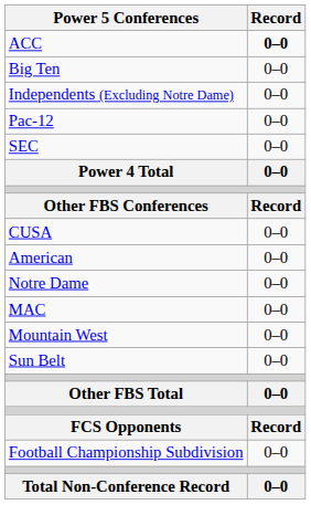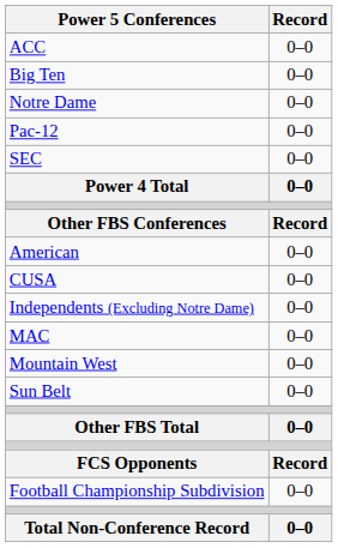 <table class="wikitable">
 <tr>
 <th>Power 5 Conferences</th>
 <th>Record</th>
 </tr>
 <tr>
 <td><a href='#'>ACC</a></td>
-<td align=center><strong>0–0</strong></td>
+<td align=center>0–0</td>
 </tr>
 <tr>
 <td><a href='#'>Big Ten</a></td>
 <td align=center>0–0</td>
 </tr>
 <tr>
-<td><a href='#'>Independents <small>(Excluding Notre Dame)</small></a></td>
+<td><a href='#'>Notre Dame</a></td>
 <td align=center>0–0</td>
 </tr>
 <tr>
 <td><a href='#'>Pac-12</a></td>
 <td align=center>0–0</td>
 </tr>
 <tr>
 <td><a href='#'>SEC</a></td>
 <td align=center>0–0</td>
 </tr>
 <tr>
 <th>Power 4 Total</th>
 <th>0–0</th>
 </tr>
 <tr>
 <th colspan="2" style="background:lightgrey;"></th>
 </tr>
 <tr>
 <th>Other FBS Conferences</th>
 <th>Record</th>
 </tr>
 <tr>
+<td><a href='#'>American</a></td>
+<td align=center>0–0</td>
+</tr>
+<tr>
 <td><a href='#'>CUSA</a></td>
 <td align=center>0–0</td>
 </tr>
 <tr>
-<td><a href='#'>American</a></td>
-<td align=center>0–0</td>
-</tr>
-<tr>
-<td><a href='#'>Notre Dame</a></td>
+<td><a href='#'>Independents <small>(Excluding Notre Dame)</small></a></td>
 <td align=center>0–0</td>
 </tr>
 <tr>
 <td><a href='#'>MAC</a></td>
 <td align=center>0–0</td>
 </tr>
 <tr>
 <td><a href='#'>Mountain West</a></td>
 <td align=center>0–0</td>
 </tr>
 <tr>
 <td><a href='#'>Sun Belt</a></td>
 <td align=center>0–0</td>
 </tr>
 <tr>
 <th colspan="2" style="background:lightgrey;"></th>
 </tr>
 <tr>
 <th>Other FBS Total</th>
 <th>0–0</th>
 </tr>
 <tr>
 <th colspan="2" style="background:lightgrey;"></th>
 </tr>
 <tr>
 <th>FCS Opponents</th>
 <th>Record</th>
 </tr>
 <tr>
 <td><a href='#'>Football Championship Subdivision</a></td>
 <td align=center>0–0</td>
 </tr>
 <tr>
 <th colspan="2" style="background:lightgrey;"></th>
 </tr>
 <tr>
 <th>Total Non-Conference Record</th>
 <th>0–0</th>
 </tr>
 </table>
